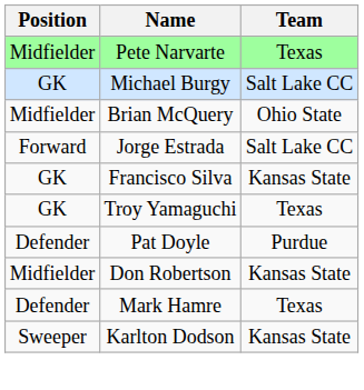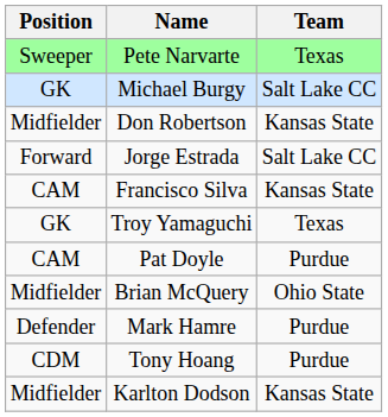 <table class="wikitable" style="text-align:center">
 <tr>
 <th>Position</th>
 <th>Name</th>
 <th>Team</th>
 </tr>
 <tr bgcolor="#9eff9e">
-<td>Midfielder</td>
+<td>Sweeper</td>
 <td>Pete Narvarte</td>
 <td>Texas</td>
 </tr>
 <tr bgcolor="#d0e7ff">
 <td>GK</td>
 <td>Michael Burgy</td>
 <td>Salt Lake CC</td>
 </tr>
 <tr>
 <td>Midfielder</td>
-<td>Brian McQuery</td>
-<td>Ohio State</td>
+<td>Don Robertson</td>
+<td>Kansas State</td>
 </tr>
 <tr>
 <td>Forward</td>
 <td>Jorge Estrada</td>
 <td>Salt Lake CC</td>
 </tr>
 <tr>
-<td>GK</td>
+<td>CAM</td>
 <td>Francisco Silva</td>
 <td>Kansas State</td>
 </tr>
 <tr>
 <td>GK</td>
 <td>Troy Yamaguchi</td>
 <td>Texas</td>
 </tr>
 <tr>
-<td>Defender</td>
+<td>CAM</td>
 <td>Pat Doyle</td>
 <td>Purdue</td>
 </tr>
 <tr>
 <td>Midfielder</td>
-<td>Don Robertson</td>
-<td>Kansas State</td>
+<td>Brian McQuery</td>
+<td>Ohio State</td>
 </tr>
 <tr>
 <td>Defender</td>
 <td>Mark Hamre</td>
-<td>Texas</td>
+<td>Purdue</td>
 </tr>
 <tr>
-<td>Sweeper</td>
+<td>CDM</td>
+<td>Tony Hoang</td>
+<td>Purdue</td>
+</tr>
+<tr>
+<td>Midfielder</td>
 <td>Karlton Dodson</td>
 <td>Kansas State</td>
 </tr>
 </table>
